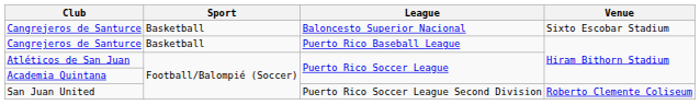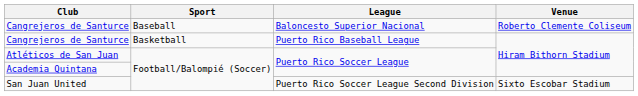 <table class="wikitable">
 <tr>
 <th>Club</th>
 <th>Sport</th>
 <th>League</th>
 <th>Venue</th>
 </tr>
 <tr>
 <td><a href='#'>Cangrejeros de Santurce</a></td>
-<td>Basketball</td>
+<td>Baseball</td>
 <td><a href='#'>Baloncesto Superior Nacional</a></td>
-<td>Sixto Escobar Stadium</td>
+<td><a href='#'>Roberto Clemente Coliseum</a></td>
 </tr>
 <tr>
 <td><a href='#'>Cangrejeros de Santurce</a></td>
 <td>Basketball</td>
 <td><a href='#'>Puerto Rico Baseball League</a></td>
 <td rowspan="3"><a href='#'>Hiram Bithorn Stadium</a></td>
 </tr>
 <tr>
 <td><a href='#'>Atléticos de San Juan</a></td>
 <td rowspan="3">Football/Balompié (Soccer)</td>
 <td rowspan="2"><a href='#'>Puerto Rico Soccer League</a></td>
 </tr>
 <tr>
 <td><a href='#'>Academia Quintana</a></td>
 </tr>
 <tr>
 <td>San Juan United</td>
 <td>Puerto Rico Soccer League Second Division</td>
-<td><a href='#'>Roberto Clemente Coliseum</a></td>
+<td>Sixto Escobar Stadium</td>
 </tr>
 </table>
